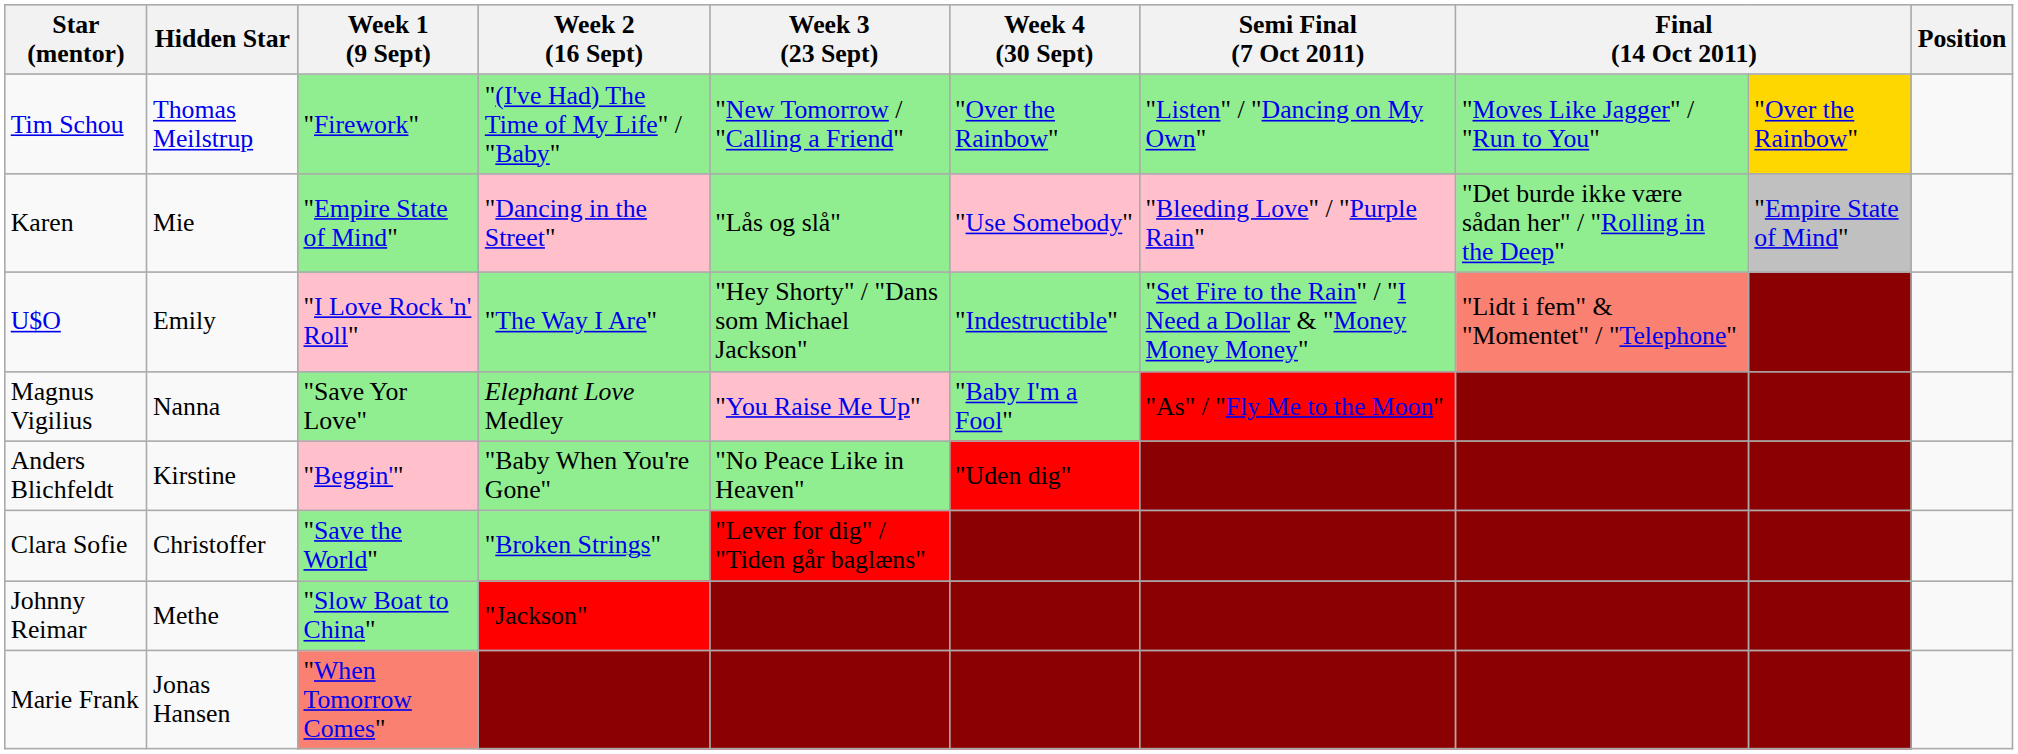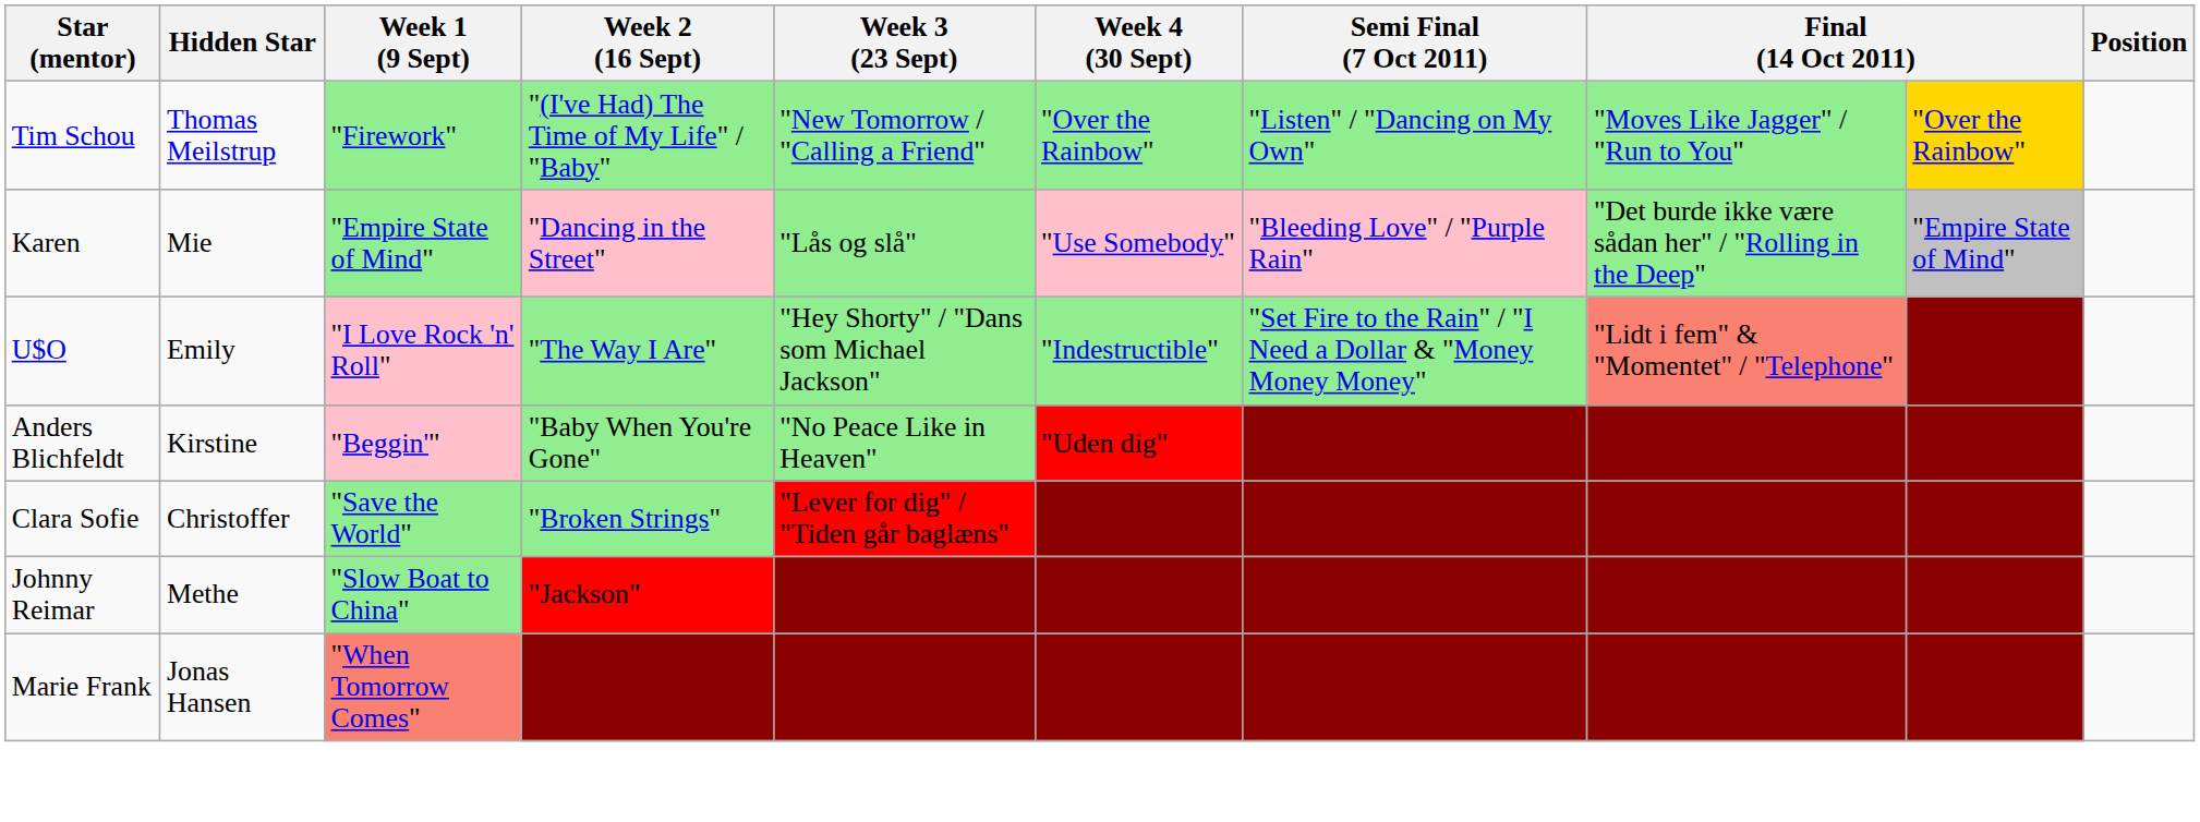 <table class="wikitable">
 <tr>
 <th scope="row">Star (mentor)</th>
 <th scope="row">Hidden Star</th>
 <th scope="row">Week 1 <br>(9 Sept)</th>
 <th scope="row">Week 2 <br>(16 Sept)</th>
 <th scope="row">Week 3 <br>(23 Sept)</th>
 <th scope="row">Week 4 <br>(30 Sept)</th>
 <th scope="row">Semi Final <br> (7 Oct 2011)</th>
 <th colspan=2>Final <br> (14 Oct 2011)</th>
 <th scope="row">Position</th>
 </tr>
 <tr>
 <td><a href='#'>Tim Schou</a></td>
 <td><a href='#'>Thomas Meilstrup</a></td>
 <td bgcolor="lightgreen">"<a href='#'>Firework</a>"</td>
 <td bgcolor="lightgreen">"<a href='#'>(I've Had) The Time of My Life</a>" / "<a href='#'>Baby</a>"</td>
 <td bgcolor="lightgreen">"<a href='#'>New Tomorrow</a> / "<a href='#'>Calling a Friend</a>"</td>
 <td bgcolor="lightgreen">"<a href='#'>Over the Rainbow</a>"</td>
 <td bgcolor="lightgreen">"<a href='#'>Listen</a>" / "<a href='#'>Dancing on My Own</a>"</td>
 <td bgcolor="lightgreen">"<a href='#'>Moves Like Jagger</a>" / "<a href='#'>Run to You</a>"</td>
 <td bgcolor="gold">"<a href='#'>Over the Rainbow</a>"</td>
 <td></td>
 </tr>
 <tr>
 <td>Karen</td>
 <td>Mie</td>
 <td bgcolor="lightgreen">"<a href='#'>Empire State of Mind</a>"</td>
 <td bgcolor="pink">"<a href='#'>Dancing in the Street</a>"</td>
 <td bgcolor="lightgreen">"Lås og slå"</td>
 <td bgcolor="pink">"<a href='#'>Use Somebody</a>"</td>
 <td bgcolor="pink">"<a href='#'>Bleeding Love</a>" / "<a href='#'>Purple Rain</a>"</td>
 <td bgcolor="lightgreen">"Det burde ikke være sådan her" / "<a href='#'>Rolling in the Deep</a>"</td>
 <td bgcolor="silver">"<a href='#'>Empire State of Mind</a>"</td>
 <td></td>
 </tr>
 <tr>
 <td><a href='#'>U$O</a></td>
 <td>Emily</td>
 <td bgcolor="pink">"<a href='#'>I Love Rock 'n' Roll</a>"</td>
 <td bgcolor="lightgreen">"<a href='#'>The Way I Are</a>"</td>
 <td bgcolor="lightgreen">"Hey Shorty" / "Dans som Michael Jackson"</td>
 <td bgcolor="lightgreen">"<a href='#'>Indestructible</a>"</td>
 <td bgcolor="lightgreen">"<a href='#'>Set Fire to the Rain</a>" / "<a href='#'>I Need a Dollar</a> & "<a href='#'>Money Money Money</a>"</td>
 <td bgcolor="#FA8072">"Lidt i fem" & "Momentet" / "<a href='#'>Telephone</a>"</td>
-<td bgcolor="darkred"></td>
-<td></td>
-</tr>
-<tr>
-<td>Magnus Vigilius</td>
-<td>Nanna</td>
-<td bgcolor="lightgreen">"Save Yor Love"</td>
-<td bgcolor="lightgreen"><em>Elephant Love</em> Medley</td>
-<td bgcolor="pink">"<a href='#'>You Raise Me Up</a>"</td>
-<td bgcolor="lightgreen">"<a href='#'>Baby I'm a Fool</a>"</td>
-<td bgcolor="Red">"As" / "<a href='#'>Fly Me to the Moon</a>"</td>
-<td bgcolor="darkred"></td>
 <td bgcolor="darkred"></td>
 <td></td>
 </tr>
 <tr>
 <td>Anders Blichfeldt</td>
 <td>Kirstine</td>
 <td bgcolor="pink">"<a href='#'>Beggin'</a>"</td>
 <td bgcolor="lightgreen">"Baby When You're Gone"</td>
 <td bgcolor="lightgreen">"No Peace Like in Heaven"</td>
 <td bgcolor="Red">"Uden dig"</td>
 <td bgcolor="darkred"></td>
 <td bgcolor="darkred"></td>
 <td bgcolor="darkred"></td>
 <td></td>
 </tr>
 <tr>
 <td>Clara Sofie</td>
 <td>Christoffer</td>
 <td bgcolor="lightgreen">"<a href='#'>Save the World</a>"</td>
 <td bgcolor="lightgreen">"<a href='#'>Broken Strings</a>"</td>
 <td bgcolor="Red">"Lever for dig" / "Tiden går baglæns"</td>
 <td bgcolor="darkred"></td>
 <td bgcolor="darkred"></td>
 <td bgcolor="darkred"></td>
 <td bgcolor="darkred"></td>
 <td></td>
 </tr>
 <tr>
 <td>Johnny Reimar</td>
 <td>Methe</td>
 <td bgcolor="lightgreen">"<a href='#'>Slow Boat to China</a>"</td>
 <td bgcolor="Red">"Jackson"</td>
 <td bgcolor="darkred"></td>
 <td bgcolor="darkred"></td>
 <td bgcolor="darkred"></td>
 <td bgcolor="darkred"></td>
 <td bgcolor="darkred"></td>
 <td></td>
 </tr>
 <tr>
 <td>Marie Frank</td>
 <td>Jonas Hansen</td>
 <td bgcolor="#FA8072">"<a href='#'>When Tomorrow Comes</a>"</td>
 <td bgcolor="darkred"></td>
 <td bgcolor="darkred"></td>
 <td bgcolor="darkred"></td>
 <td bgcolor="darkred"></td>
 <td bgcolor="darkred"></td>
 <td bgcolor="darkred"></td>
 <td></td>
 </tr>
 </table>
